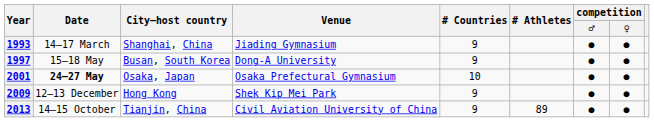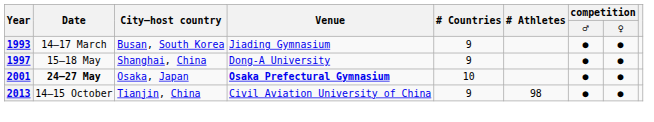 <table class="wikitable" style="text-align:center">
 <tr>
 <th rowspan=2>Year</th>
 <th rowspan=2>Date</th>
 <th rowspan=2>City–host country</th>
 <th rowspan=2>Venue</th>
 <th rowspan=2># Countries</th>
 <th rowspan=2># Athletes</th>
 <th colspan=2>competition</th>
 <th rowspan=2></th>
 </tr>
 <tr>
 <th>♂</th>
 <th>♀</th>
 </tr>
 <tr>
 <th><a href='#'>1993</a></th>
 <td>14–17 March</td>
-<td align=left> <a href='#'>Shanghai</a>, <a href='#'>China</a></td>
+<td align=left> <a href='#'>Busan</a>, <a href='#'>South Korea</a></td>
 <td align=left><a href='#'>Jiading Gymnasium</a></td>
 <td>9</td>
 <td></td>
 <td>●</td>
 <td>●</td>
 <td></td>
 </tr>
 <tr>
 <th><a href='#'>1997</a></th>
 <td>15–18 May</td>
-<td align=left> <a href='#'>Busan</a>, <a href='#'>South Korea</a></td>
+<td align=left> <a href='#'>Shanghai</a>, <a href='#'>China</a></td>
 <td align=left><a href='#'>Dong-A University</a></td>
 <td>9</td>
 <td></td>
 <td>●</td>
 <td>●</td>
 <td></td>
 </tr>
 <tr>
 <th><a href='#'>2001</a></th>
 <td><strong>24–27 May</strong></td>
 <td align=left> <a href='#'>Osaka</a>, <a href='#'>Japan</a></td>
-<td align=left><a href='#'>Osaka Prefectural Gymnasium</a></td>
+<td align=left><strong><a href='#'>Osaka Prefectural Gymnasium</a></strong></td>
 <td>10</td>
-<td></td>
-<td>●</td>
-<td>●</td>
-<td></td>
-</tr>
-<tr>
-<th><a href='#'>2009</a></th>
-<td>12–13 December</td>
-<td align=left> <a href='#'>Hong Kong</a></td>
-<td align=left><a href='#'>Shek Kip Mei Park</a></td>
-<td>9</td>
 <td></td>
 <td>●</td>
 <td>●</td>
 <td></td>
 </tr>
 <tr>
 <th><a href='#'>2013</a></th>
 <td>14–15 October</td>
 <td align=left> <a href='#'>Tianjin</a>, <a href='#'>China</a></td>
 <td align=left><a href='#'>Civil Aviation University of China</a></td>
 <td>9</td>
-<td>89</td>
+<td>98</td>
 <td>●</td>
 <td>●</td>
 <td></td>
 </tr>
 </table>
